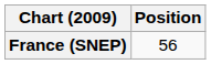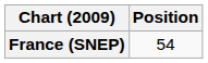 <table class="wikitable plainrowheaders">
 <tr>
 <th>Chart (2009)</th>
 <th>Position</th>
 </tr>
 <tr>
 <th scope="row">France (SNEP)</th>
-<td align="center">56</td>
+<td align="center">54</td>
 </tr>
 </table>
